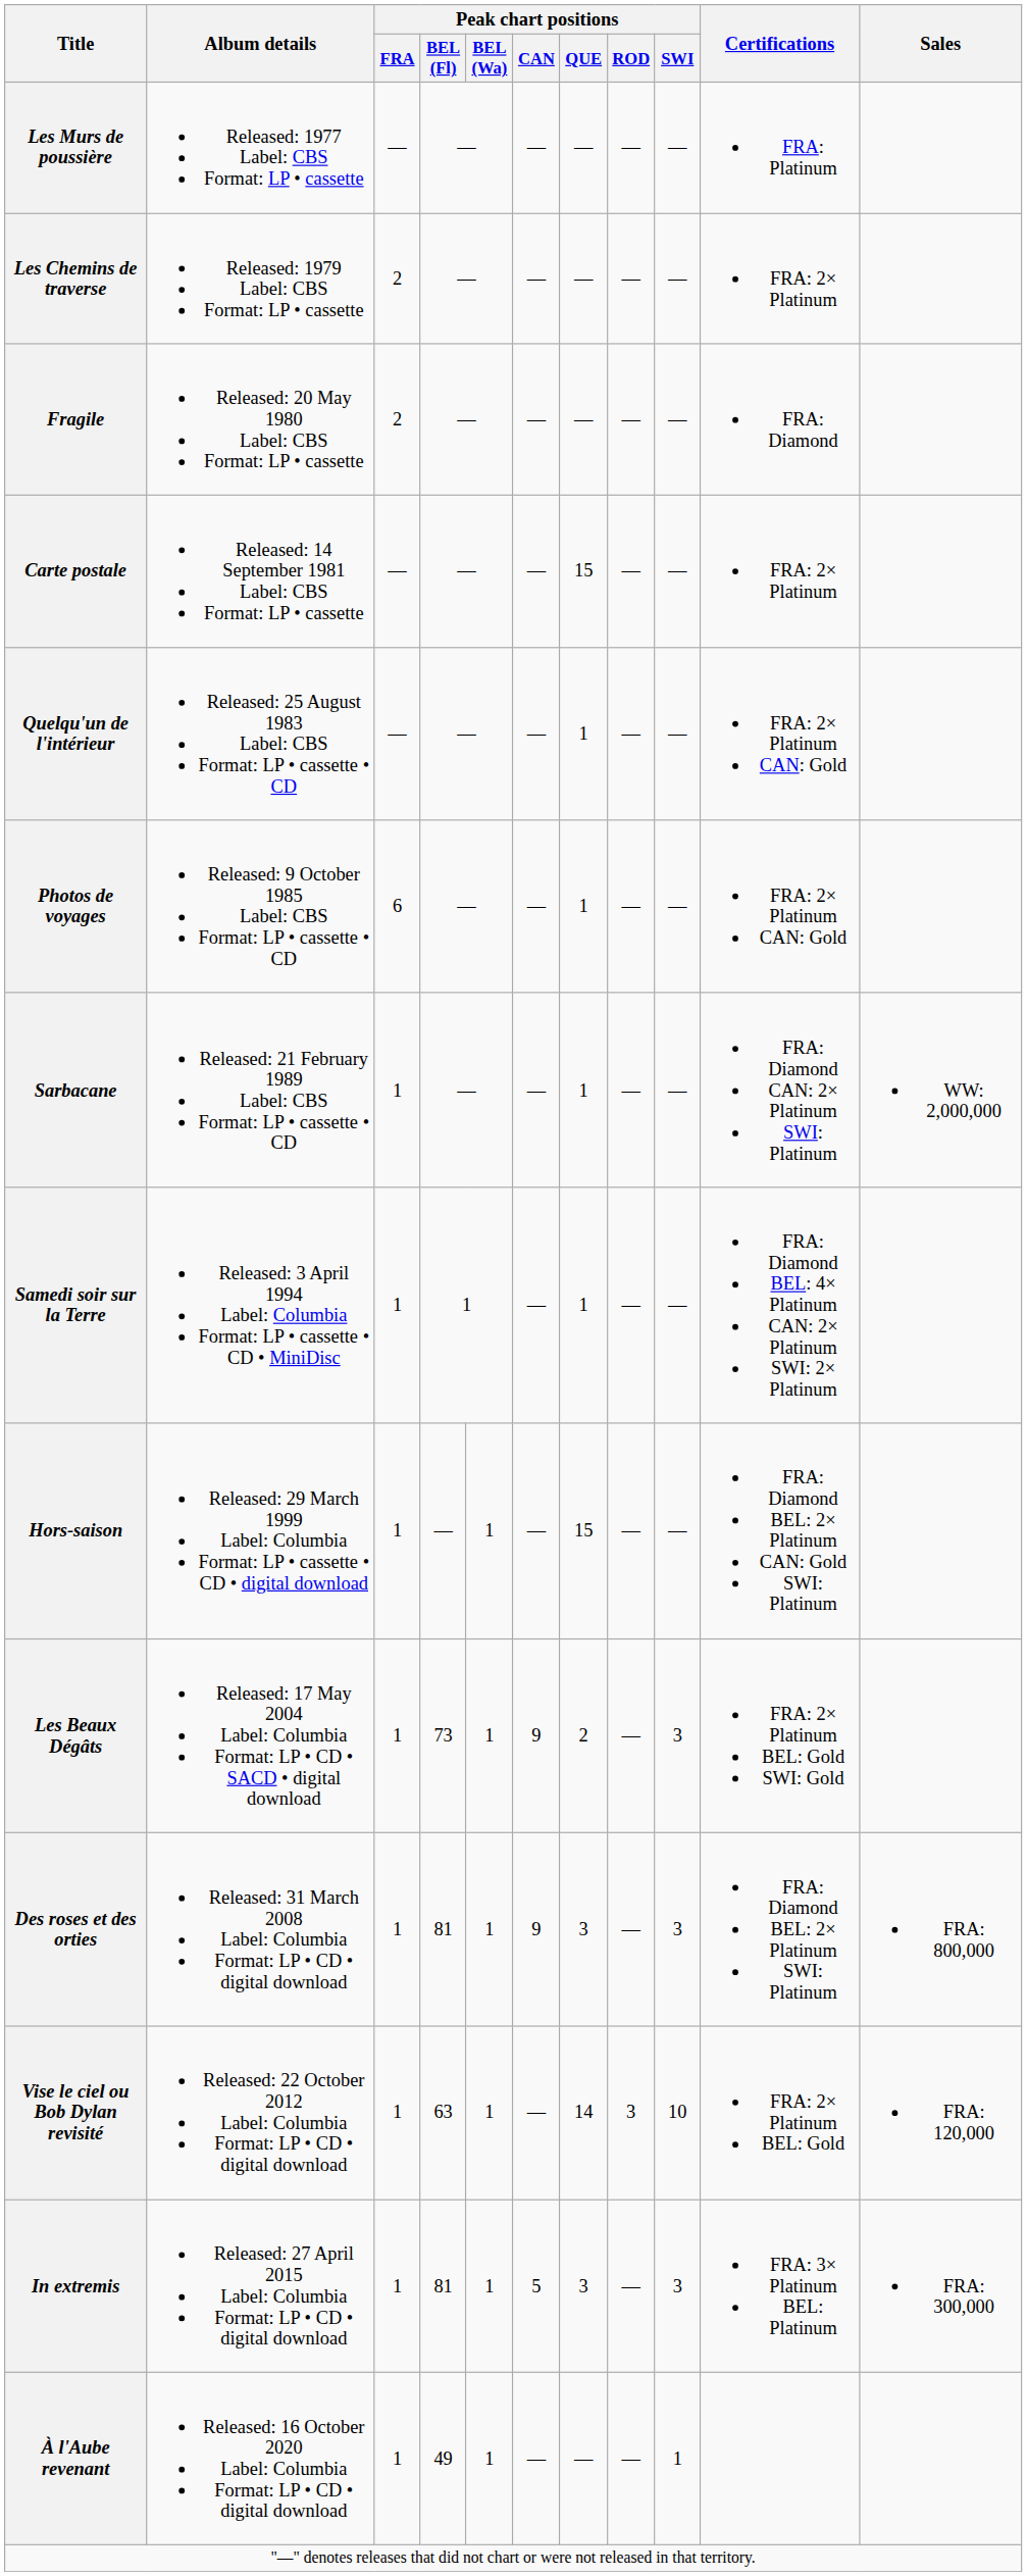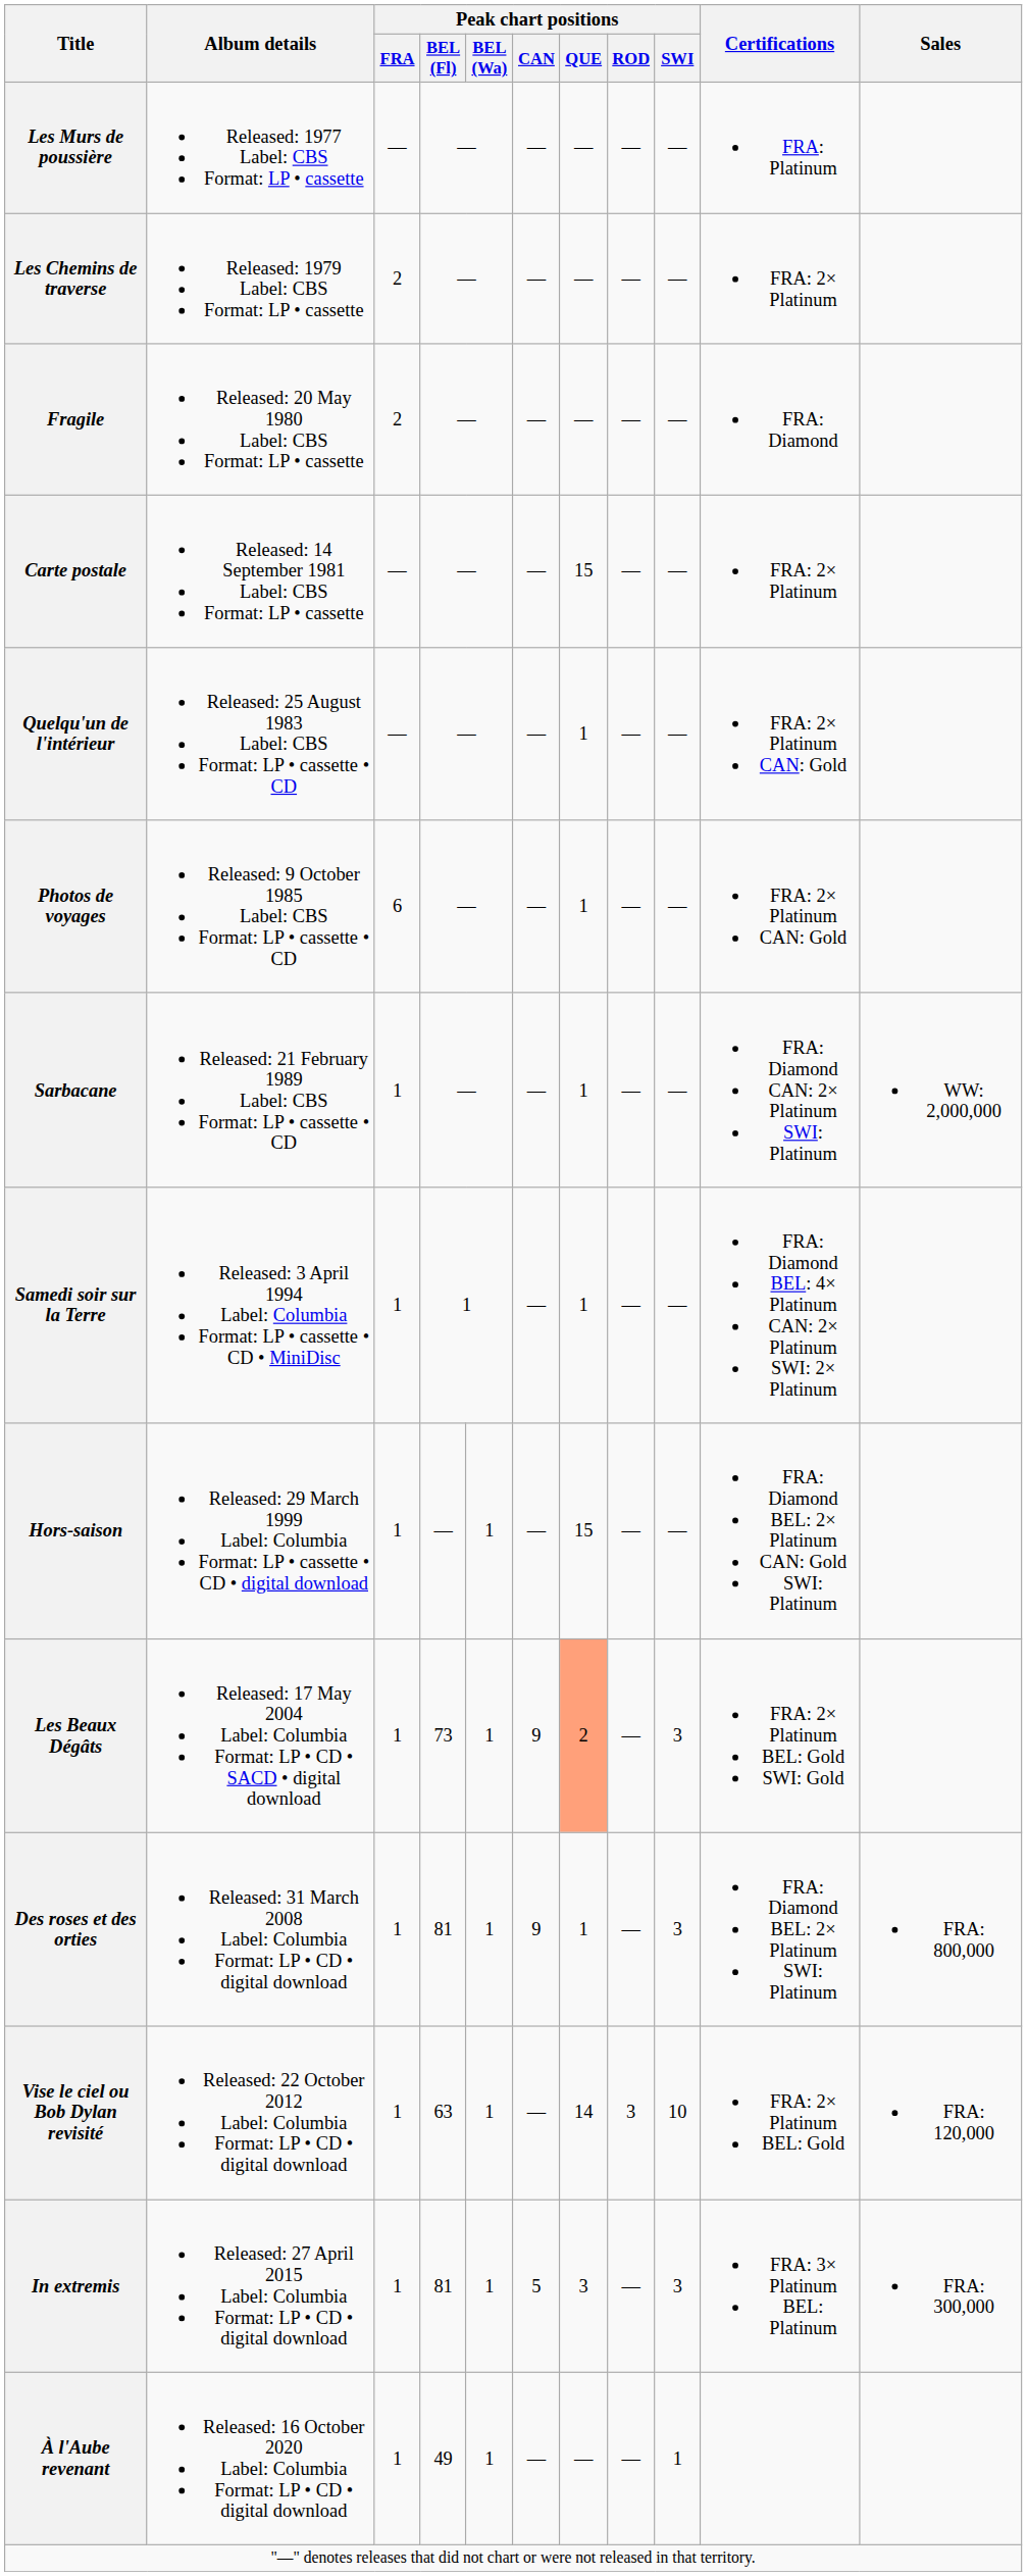 <table class="wikitable plainrowheaders" style="text-align:center;">
 <tr>
 <th scope="col" rowspan="2" style="width:10em;">Title</th>
 <th scope="col" rowspan="2" style="width:17em;">Album details</th>
 <th scope="col" colspan="7">Peak chart positions</th>
 <th scope="col" rowspan="2" style="width:10em;"><a href='#'>Certifications</a></th>
 <th scope="col" rowspan="2" style="width:10em;">Sales</th>
 </tr>
 <tr>
 <th scope="col" style="width:2.5em;font-size:90%;"><a href='#'>FRA</a></th>
 <th scope="col" style="width:2.5em;font-size:90%;"><a href='#'>BEL<br>(Fl)</a><br></th>
 <th scope="col" style="width:2.5em;font-size:90%;"><a href='#'>BEL<br>(Wa)</a><br></th>
 <th scope="col" style="width:2.5em;font-size:90%;"><a href='#'>CAN</a></th>
 <th scope="col" style="width:2.5em;font-size:90%;"><a href='#'>QUE</a></th>
 <th scope="col" style="width:2.5em;font-size:90%;"><a href='#'>ROD</a></th>
 <th scope="col" style="width:2.5em;font-size:90%;"><a href='#'>SWI</a></th>
 </tr>
 <tr>
 <th scope="row"><em>Les Murs de poussière</em></th>
 <td><br><ul><li>Released: 1977</li><li>Label: <a href='#'>CBS</a></li><li>Format: <a href='#'>LP</a> • <a href='#'>cassette</a></li></ul></td>
 <td>—</td>
 <td colspan="2">—</td>
 <td>—</td>
 <td>—</td>
 <td>—</td>
 <td>—</td>
 <td><br><ul><li><a href='#'>FRA</a>: Platinum</li></ul></td>
 <td></td>
 </tr>
 <tr>
 <th scope="row"><em>Les Chemins de traverse</em></th>
 <td><br><ul><li>Released: 1979</li><li>Label: CBS</li><li>Format: LP • cassette</li></ul></td>
 <td>2</td>
 <td colspan="2">—</td>
 <td>—</td>
 <td>—</td>
 <td>—</td>
 <td>—</td>
 <td><br><ul><li>FRA: 2× Platinum</li></ul></td>
 <td></td>
 </tr>
 <tr>
 <th scope="row"><em>Fragile</em></th>
 <td><br><ul><li>Released: 20 May 1980</li><li>Label: CBS</li><li>Format: LP • cassette</li></ul></td>
 <td>2</td>
 <td colspan="2">—</td>
 <td>—</td>
 <td>—</td>
 <td>—</td>
 <td>—</td>
 <td><br><ul><li>FRA: Diamond</li></ul></td>
 <td></td>
 </tr>
 <tr>
 <th scope="row"><em>Carte postale</em></th>
 <td><br><ul><li>Released: 14 September 1981</li><li>Label: CBS</li><li>Format: LP • cassette</li></ul></td>
 <td>—</td>
 <td colspan="2">—</td>
 <td>—</td>
 <td>15</td>
 <td>—</td>
 <td>—</td>
 <td><br><ul><li>FRA: 2× Platinum</li></ul></td>
 <td></td>
 </tr>
 <tr>
 <th scope="row"><em>Quelqu'un de l'intérieur</em></th>
 <td><br><ul><li>Released: 25 August 1983</li><li>Label: CBS</li><li>Format: LP • cassette • <a href='#'>CD</a></li></ul></td>
 <td>—</td>
 <td colspan="2">—</td>
 <td>—</td>
 <td>1</td>
 <td>—</td>
 <td>—</td>
 <td><br><ul><li>FRA: 2× Platinum</li><li><a href='#'>CAN</a>: Gold</li></ul></td>
 <td></td>
 </tr>
 <tr>
 <th scope="row"><em>Photos de voyages</em></th>
 <td><br><ul><li>Released: 9 October 1985</li><li>Label: CBS</li><li>Format: LP • cassette • CD</li></ul></td>
 <td>6</td>
 <td colspan="2">—</td>
 <td>—</td>
 <td>1</td>
 <td>—</td>
 <td>—</td>
 <td><br><ul><li>FRA: 2× Platinum</li><li>CAN: Gold</li></ul></td>
 <td></td>
 </tr>
 <tr>
 <th scope="row"><em>Sarbacane</em></th>
 <td><br><ul><li>Released: 21 February 1989</li><li>Label: CBS</li><li>Format: LP • cassette • CD</li></ul></td>
 <td>1</td>
 <td colspan="2">—</td>
 <td>—</td>
 <td>1</td>
 <td>—</td>
 <td>—</td>
 <td><br><ul><li>FRA: Diamond</li><li>CAN: 2× Platinum</li><li><a href='#'>SWI</a>: Platinum</li></ul></td>
 <td><br><ul><li>WW: 2,000,000</li></ul></td>
 </tr>
 <tr>
 <th scope="row"><em>Samedi soir sur la Terre</em></th>
 <td><br><ul><li>Released: 3 April 1994</li><li>Label: <a href='#'>Columbia</a></li><li>Format: LP • cassette • CD • <a href='#'>MiniDisc</a></li></ul></td>
 <td>1</td>
 <td colspan="2">1</td>
 <td>—</td>
 <td>1</td>
 <td>—</td>
 <td>—</td>
 <td><br><ul><li>FRA: Diamond</li><li><a href='#'>BEL</a>: 4× Platinum</li><li>CAN: 2× Platinum</li><li>SWI: 2× Platinum</li></ul></td>
 <td></td>
 </tr>
 <tr>
 <th scope="row"><em>Hors-saison</em></th>
 <td><br><ul><li>Released: 29 March 1999</li><li>Label: Columbia</li><li>Format: LP • cassette • CD • <a href='#'>digital download</a></li></ul></td>
 <td>1</td>
 <td>—</td>
 <td>1</td>
 <td>—</td>
 <td>15</td>
 <td>—</td>
 <td>—</td>
 <td><br><ul><li>FRA: Diamond</li><li>BEL: 2× Platinum</li><li>CAN: Gold</li><li>SWI: Platinum</li></ul></td>
 <td></td>
 </tr>
 <tr>
 <th scope="row"><em>Les Beaux Dégâts</em></th>
 <td><br><ul><li>Released: 17 May 2004</li><li>Label: Columbia</li><li>Format: LP • CD • <a href='#'>SACD</a> • digital download</li></ul></td>
 <td>1</td>
 <td>73</td>
 <td>1</td>
 <td>9</td>
-<td>2</td>
+<td style="background: lightsalmon;">2</td>
 <td>—</td>
 <td>3</td>
 <td><br><ul><li>FRA: 2× Platinum</li><li>BEL: Gold</li><li>SWI: Gold</li></ul></td>
 <td></td>
 </tr>
 <tr>
 <th scope="row"><em>Des roses et des orties</em></th>
 <td><br><ul><li>Released: 31 March 2008</li><li>Label: Columbia</li><li>Format: LP • CD • digital download</li></ul></td>
 <td>1</td>
 <td>81</td>
 <td>1</td>
 <td>9</td>
-<td>3</td>
+<td>1</td>
 <td>—</td>
 <td>3</td>
 <td><br><ul><li>FRA: Diamond</li><li>BEL: 2× Platinum</li><li>SWI: Platinum</li></ul></td>
 <td><br><ul><li>FRA: 800,000</li></ul></td>
 </tr>
 <tr>
 <th scope="row"><em>Vise le ciel ou Bob Dylan revisité</em></th>
 <td><br><ul><li>Released: 22 October 2012</li><li>Label: Columbia</li><li>Format: LP • CD • digital download</li></ul></td>
 <td>1</td>
 <td>63</td>
 <td>1</td>
 <td>—</td>
 <td>14</td>
 <td>3</td>
 <td>10</td>
 <td><br><ul><li>FRA: 2× Platinum</li><li>BEL: Gold</li></ul></td>
 <td><br><ul><li>FRA: 120,000</li></ul></td>
 </tr>
 <tr>
 <th scope="row"><em>In extremis</em></th>
 <td><br><ul><li>Released: 27 April 2015</li><li>Label: Columbia</li><li>Format: LP • CD • digital download</li></ul></td>
 <td>1</td>
 <td>81</td>
 <td>1</td>
 <td>5</td>
 <td>3</td>
 <td>—</td>
 <td>3</td>
 <td><br><ul><li>FRA: 3× Platinum</li><li>BEL: Platinum</li></ul></td>
 <td><br><ul><li>FRA: 300,000</li></ul></td>
 </tr>
 <tr>
 <th scope="row"><em>À l'Aube revenant</em></th>
 <td><br><ul><li>Released: 16 October 2020</li><li>Label: Columbia</li><li>Format: LP • CD • digital download</li></ul></td>
 <td>1<br></td>
 <td>49</td>
 <td>1</td>
 <td>—</td>
 <td>—</td>
 <td>—</td>
 <td>1</td>
 <td></td>
 <td></td>
 </tr>
 <tr>
 <td colspan="11" style="text-align:center; font-size:85%;">"—" denotes releases that did not chart or were not released in that territory.</td>
 </tr>
 </table>
